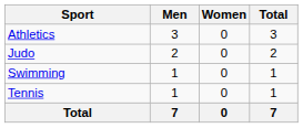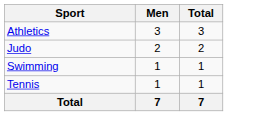 <table class="wikitable sortable" style="text-align:center;">
 <tr>
 <th width=180>Sport</th>
 <th width=55>Men</th>
-<th width=55>Women</th>
 <th width=55>Total</th>
 </tr>
 <tr>
 <td align=left><a href='#'>Athletics</a></td>
 <td>3</td>
-<td>0</td>
 <td>3</td>
 </tr>
 <tr>
 <td align=left><a href='#'>Judo</a></td>
 <td>2</td>
-<td>0</td>
 <td>2</td>
 </tr>
 <tr>
 <td align=left><a href='#'>Swimming</a></td>
 <td>1</td>
-<td>0</td>
 <td>1</td>
 </tr>
 <tr>
 <td align=left><a href='#'>Tennis</a></td>
 <td>1</td>
-<td>0</td>
 <td>1</td>
 </tr>
 <tr>
 <th>Total</th>
 <th>7</th>
-<th>0</th>
 <th>7</th>
 </tr>
 </table>
